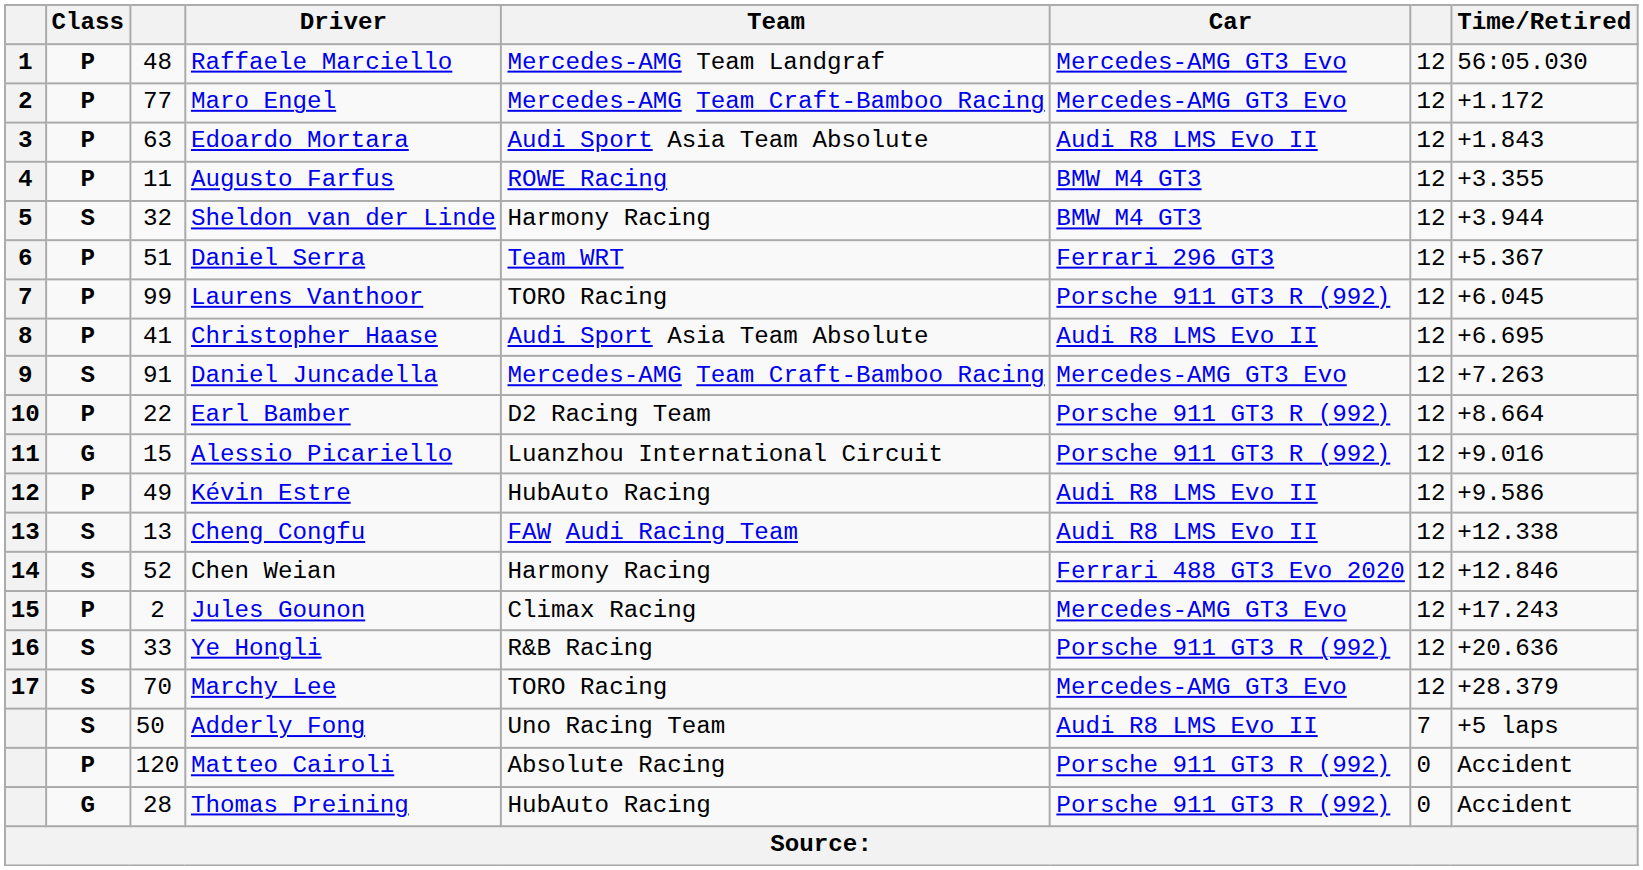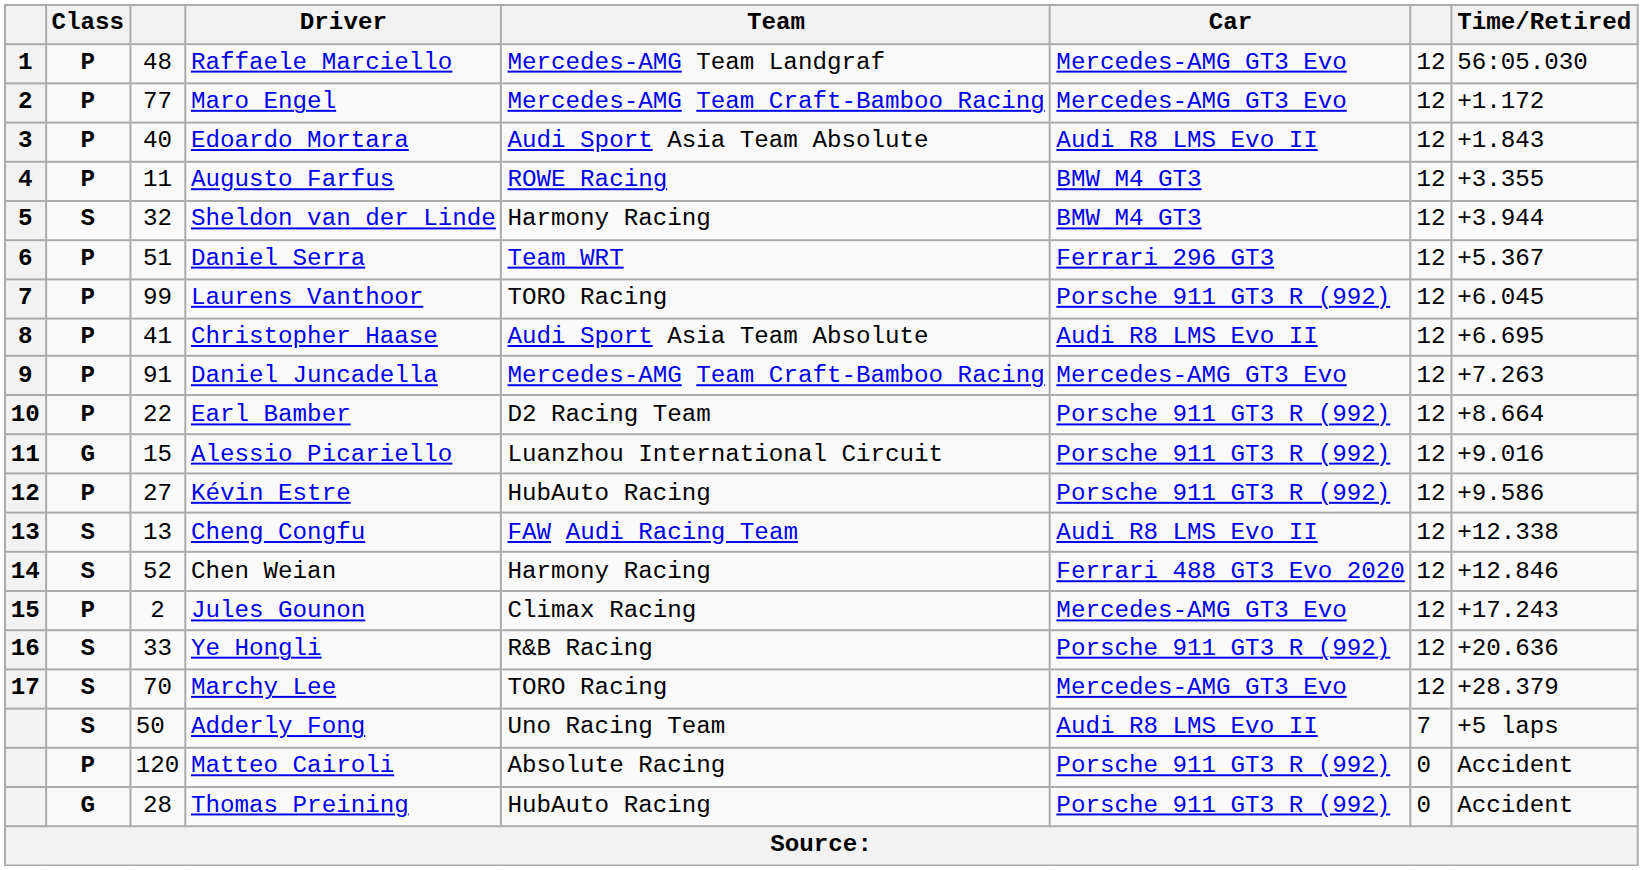 <table class="wikitable" style="font-size: 95%;">
 <tr>
 <th scope="col"></th>
 <th scope="col">Class</th>
 <th scope="col"></th>
 <th scope="col">Driver</th>
 <th scope="col">Team</th>
 <th scope="col">Car</th>
 <th scope="col"></th>
 <th scope="col">Time/Retired</th>
 </tr>
 <tr>
 <th>1</th>
 <td align="center"><strong><span>P</span></strong></td>
 <td align="center">48</td>
 <td> <a href='#'>Raffaele Marciello</a></td>
 <td> <a href='#'>Mercedes-AMG</a> Team Landgraf</td>
 <td><a href='#'>Mercedes-AMG GT3 Evo</a></td>
 <td>12</td>
 <td>56:05.030</td>
 </tr>
 <tr>
 <th>2</th>
 <td align="center"><strong><span>P</span></strong></td>
 <td align="center">77</td>
 <td> <a href='#'>Maro Engel</a></td>
 <td> <a href='#'>Mercedes-AMG</a> <a href='#'>Team Craft-Bamboo Racing</a></td>
 <td><a href='#'>Mercedes-AMG GT3 Evo</a></td>
 <td>12</td>
 <td>+1.172</td>
 </tr>
 <tr>
 <th>3</th>
 <td align="center"><strong><span>P</span></strong></td>
-<td align="center">63</td>
+<td align="center">40</td>
 <td> <a href='#'>Edoardo Mortara</a></td>
 <td> <a href='#'>Audi Sport</a> Asia Team Absolute</td>
 <td><a href='#'>Audi R8 LMS Evo II</a></td>
 <td>12</td>
 <td>+1.843</td>
 </tr>
 <tr>
 <th>4</th>
 <td align="center"><strong><span>P</span></strong></td>
 <td align="center">11</td>
 <td> <a href='#'>Augusto Farfus</a></td>
 <td> <a href='#'>ROWE Racing</a></td>
 <td><a href='#'>BMW M4 GT3</a></td>
 <td>12</td>
 <td>+3.355</td>
 </tr>
 <tr>
 <th>5</th>
 <td align="center"><strong><span>S</span></strong></td>
 <td align="center">32</td>
 <td> <a href='#'>Sheldon van der Linde</a></td>
 <td> Harmony Racing</td>
 <td><a href='#'>BMW M4 GT3</a></td>
 <td>12</td>
 <td>+3.944</td>
 </tr>
 <tr>
 <th>6</th>
 <td align="center"><strong><span>P</span></strong></td>
 <td align="center">51</td>
 <td> <a href='#'>Daniel Serra</a></td>
 <td> <a href='#'>Team WRT</a></td>
 <td><a href='#'>Ferrari 296 GT3</a></td>
 <td>12</td>
 <td>+5.367</td>
 </tr>
 <tr>
 <th>7</th>
 <td align="center"><strong><span>P</span></strong></td>
 <td align="center">99</td>
 <td> <a href='#'>Laurens Vanthoor</a></td>
 <td> TORO Racing</td>
 <td><a href='#'>Porsche 911 GT3 R (992)</a></td>
 <td>12</td>
 <td>+6.045</td>
 </tr>
 <tr>
 <th>8</th>
 <td align="center"><strong><span>P</span></strong></td>
 <td align="center">41</td>
 <td> <a href='#'>Christopher Haase</a></td>
 <td> <a href='#'>Audi Sport</a> Asia Team Absolute</td>
 <td><a href='#'>Audi R8 LMS Evo II</a></td>
 <td>12</td>
 <td>+6.695</td>
 </tr>
 <tr>
 <th>9</th>
-<td align="center"><strong><span>S</span></strong></td>
+<td align="center"><strong><span>P</span></strong></td>
 <td align="center">91</td>
 <td> <a href='#'>Daniel Juncadella</a></td>
 <td> <a href='#'>Mercedes-AMG</a> <a href='#'>Team Craft-Bamboo Racing</a></td>
 <td><a href='#'>Mercedes-AMG GT3 Evo</a></td>
 <td>12</td>
 <td>+7.263</td>
 </tr>
 <tr>
 <th>10</th>
 <td align="center"><strong><span>P</span></strong></td>
 <td align="center">22</td>
 <td> <a href='#'>Earl Bamber</a></td>
 <td> D2 Racing Team</td>
 <td><a href='#'>Porsche 911 GT3 R (992)</a></td>
 <td>12</td>
 <td>+8.664</td>
 </tr>
 <tr>
 <th>11</th>
 <td align="center"><strong><span>G</span></strong></td>
 <td align="center">15</td>
 <td> <a href='#'>Alessio Picariello</a></td>
 <td> Luanzhou International Circuit</td>
 <td><a href='#'>Porsche 911 GT3 R (992)</a></td>
 <td>12</td>
 <td>+9.016</td>
 </tr>
 <tr>
 <th>12</th>
 <td align="center"><strong><span>P</span></strong></td>
-<td align="center">49</td>
+<td align="center">27</td>
 <td> <a href='#'>Kévin Estre</a></td>
 <td> HubAuto Racing</td>
-<td><a href='#'>Audi R8 LMS Evo II</a></td>
+<td><a href='#'>Porsche 911 GT3 R (992)</a></td>
 <td>12</td>
 <td>+9.586</td>
 </tr>
 <tr>
 <th>13</th>
 <td align="center"><strong><span>S</span></strong></td>
 <td align="center">13</td>
 <td> <a href='#'>Cheng Congfu</a></td>
 <td> <a href='#'>FAW</a> <a href='#'>Audi Racing Team</a></td>
 <td><a href='#'>Audi R8 LMS Evo II</a></td>
 <td>12</td>
 <td>+12.338</td>
 </tr>
 <tr>
 <th>14</th>
 <td align="center"><strong><span>S</span></strong></td>
 <td align="center">52</td>
 <td> Chen Weian</td>
 <td> Harmony Racing</td>
 <td><a href='#'>Ferrari 488 GT3 Evo 2020</a></td>
 <td>12</td>
 <td>+12.846</td>
 </tr>
 <tr>
 <th>15</th>
 <td align="center"><strong><span>P</span></strong></td>
 <td align="center">2</td>
 <td> <a href='#'>Jules Gounon</a></td>
 <td> Climax Racing</td>
 <td><a href='#'>Mercedes-AMG GT3 Evo</a></td>
 <td>12</td>
 <td>+17.243</td>
 </tr>
 <tr>
 <th>16</th>
 <td align="center"><strong><span>S</span></strong></td>
 <td align="center">33</td>
 <td> <a href='#'>Ye Hongli</a></td>
 <td> R&B Racing</td>
 <td><a href='#'>Porsche 911 GT3 R (992)</a></td>
 <td>12</td>
 <td>+20.636</td>
 </tr>
 <tr>
 <th>17</th>
 <td align="center"><strong><span>S</span></strong></td>
 <td align="center">70</td>
 <td> <a href='#'>Marchy Lee</a></td>
 <td> TORO Racing</td>
 <td><a href='#'>Mercedes-AMG GT3 Evo</a></td>
 <td>12</td>
 <td>+28.379</td>
 </tr>
 <tr>
 <th></th>
 <td align="center"><strong><span>S</span></strong></td>
 <td>50</td>
 <td> <a href='#'>Adderly Fong</a></td>
 <td rowspan="1"> Uno Racing Team</td>
 <td><a href='#'>Audi R8 LMS Evo II</a></td>
 <td>7</td>
 <td>+5 laps</td>
 </tr>
 <tr>
 <th></th>
 <td align="center"><strong><span>P</span></strong></td>
 <td align="center">120</td>
 <td> <a href='#'>Matteo Cairoli</a></td>
 <td> Absolute Racing</td>
 <td><a href='#'>Porsche 911 GT3 R (992)</a></td>
 <td>0</td>
 <td>Accident</td>
 </tr>
 <tr>
 <th></th>
 <td align="center"><strong><span>G</span></strong></td>
 <td align="center">28</td>
 <td> <a href='#'>Thomas Preining</a></td>
 <td> HubAuto Racing</td>
 <td><a href='#'>Porsche 911 GT3 R (992)</a></td>
 <td>0</td>
 <td>Accident</td>
 </tr>
 <tr>
 <th colspan="8">Source:</th>
 </tr>
 </table>
